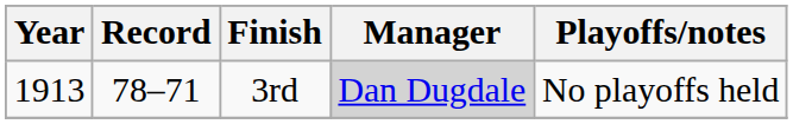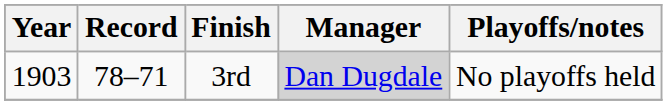 <table class="wikitable">
 <tr style="background: #F2F2F2;">
 <th>Year</th>
 <th>Record</th>
 <th>Finish</th>
 <th>Manager</th>
 <th>Playoffs/notes</th>
 </tr>
 <tr align=center>
-<td>1913</td>
+<td>1903</td>
 <td>78–71</td>
 <td>3rd</td>
 <td style="background: lightgrey;"><a href='#'>Dan Dugdale</a></td>
 <td>No playoffs held</td>
 </tr>
 <tr align=center>
 </tr>
 </table>
